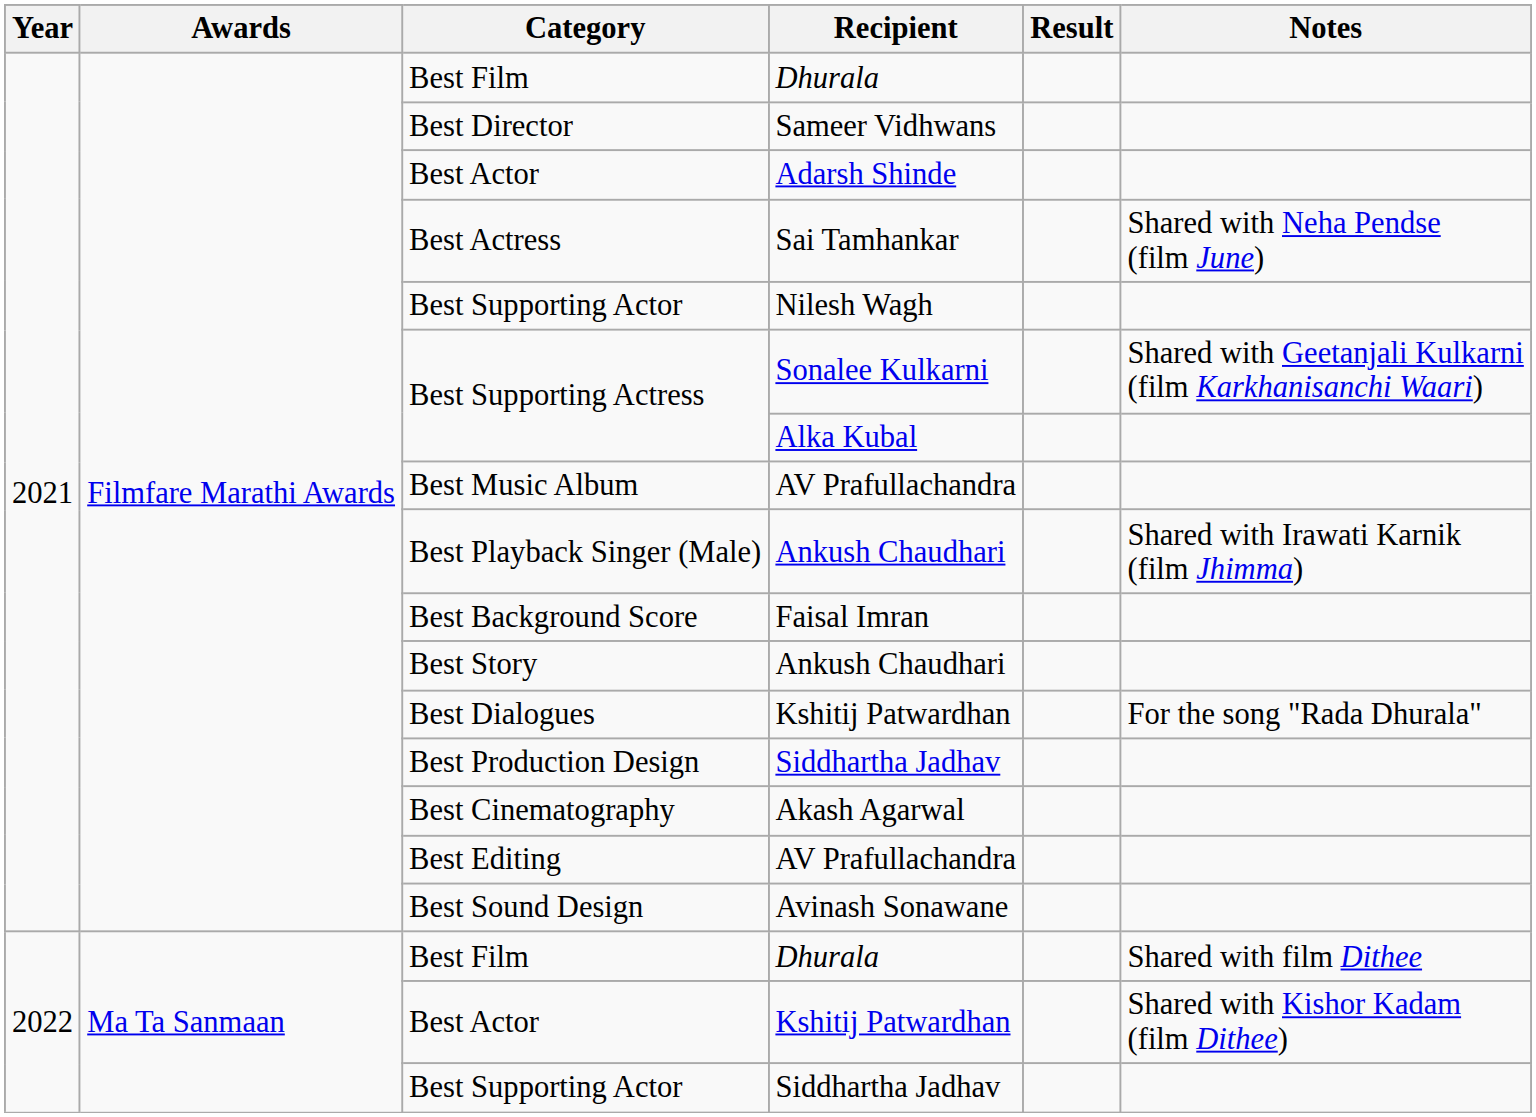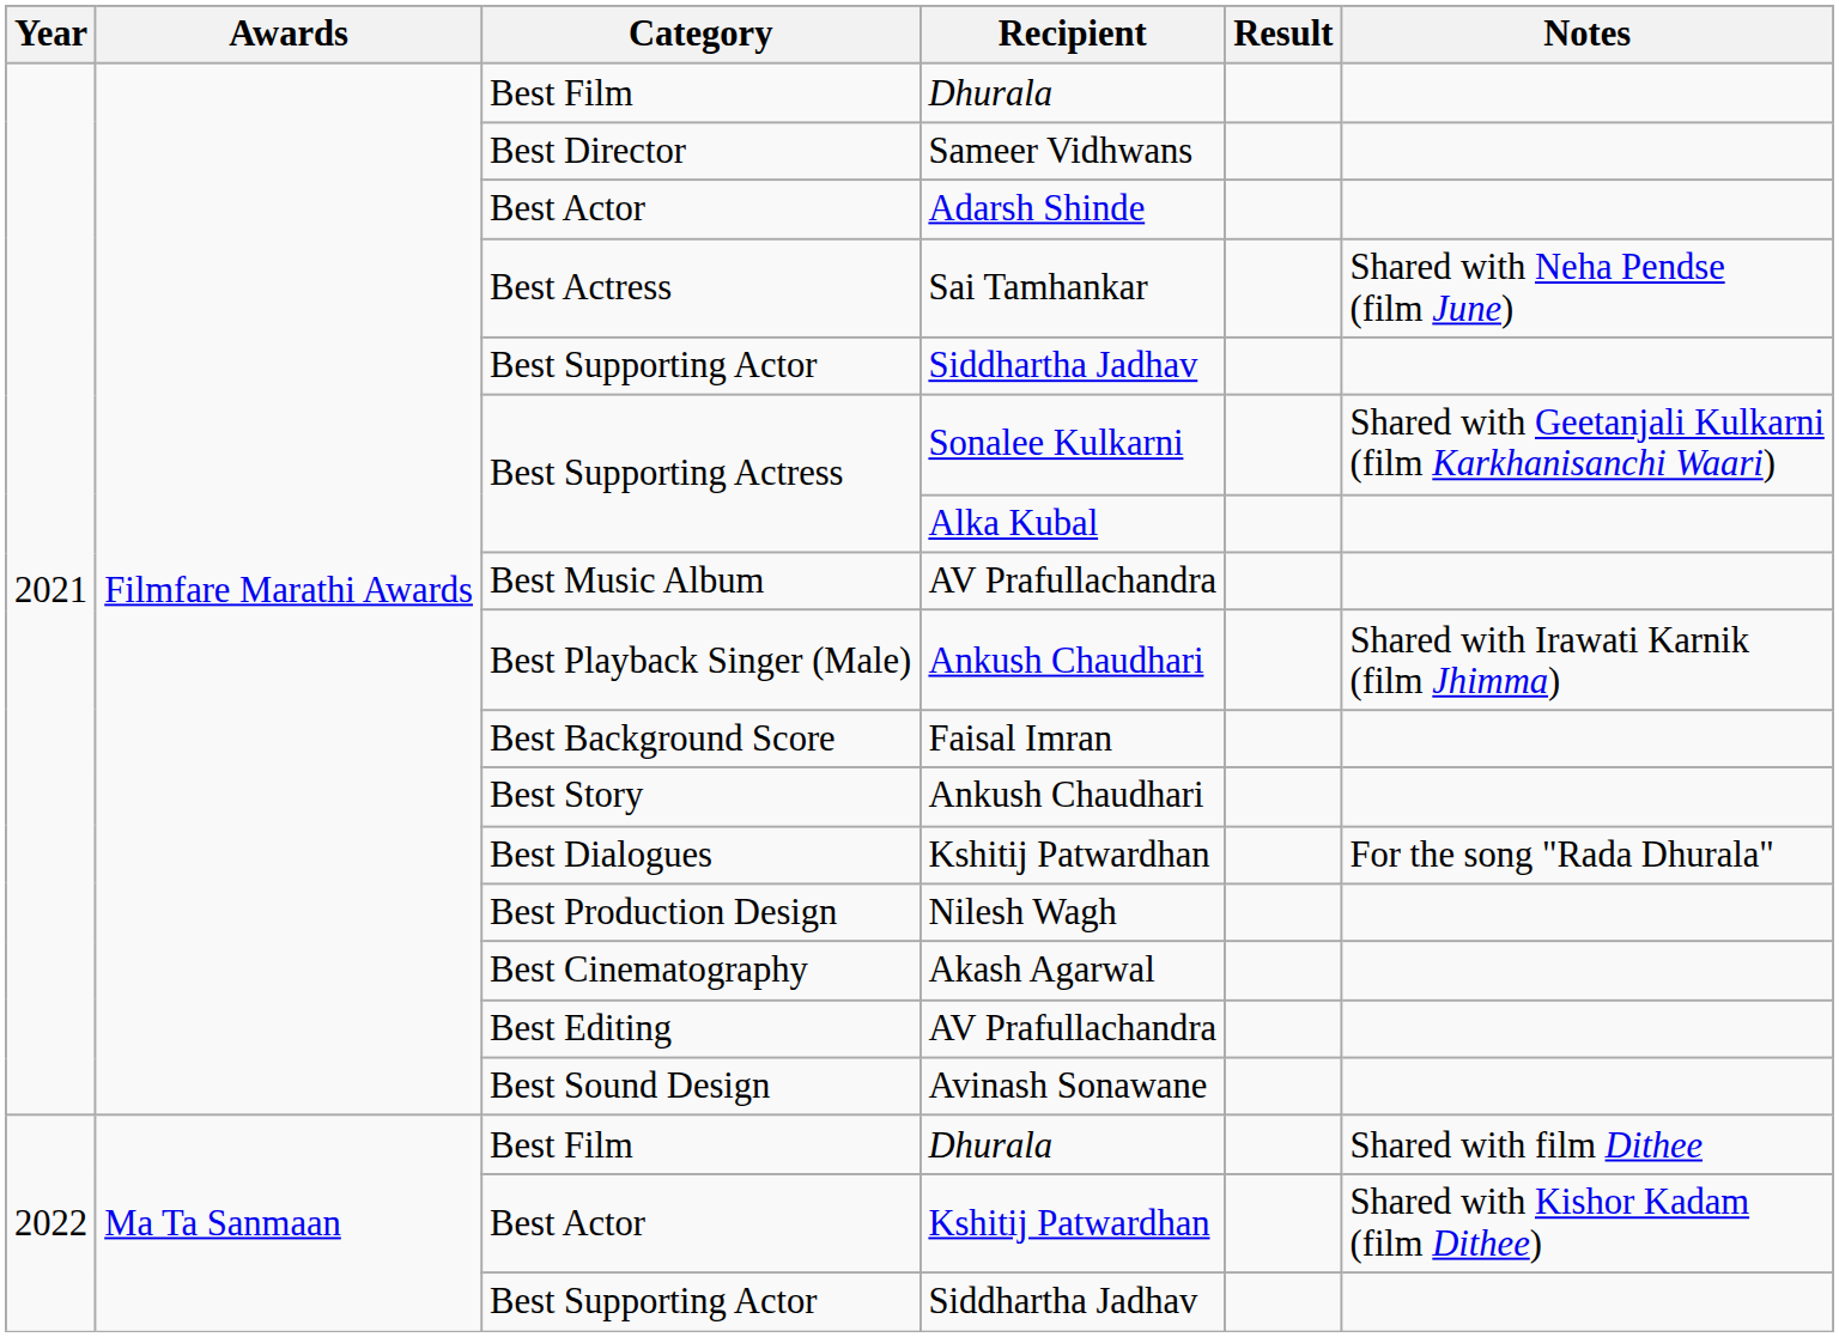 <table class="wikitable sortable">
 <tr>
 <th>Year</th>
 <th>Awards</th>
 <th>Category</th>
 <th>Recipient</th>
 <th>Result</th>
 <th>Notes</th>
 </tr>
 <tr>
 <td rowspan="16">2021</td>
 <td rowspan="16"><a href='#'>Filmfare Marathi Awards</a></td>
 <td>Best Film</td>
 <td><em>Dhurala</em></td>
 <td></td>
 <td></td>
 </tr>
 <tr>
 <td>Best Director</td>
 <td>Sameer Vidhwans</td>
 <td></td>
 <td></td>
 </tr>
 <tr>
 <td>Best Actor</td>
 <td><a href='#'>Adarsh Shinde</a></td>
 <td></td>
 <td></td>
 </tr>
 <tr>
 <td>Best Actress</td>
 <td>Sai Tamhankar</td>
 <td></td>
 <td>Shared with <a href='#'>Neha Pendse</a> <br>(film <em><a href='#'>June</a></em>)</td>
 </tr>
 <tr>
 <td>Best Supporting Actor</td>
-<td>Nilesh Wagh</td>
+<td><a href='#'>Siddhartha Jadhav</a></td>
 <td></td>
 <td></td>
 </tr>
 <tr>
 <td rowspan="2">Best Supporting Actress</td>
 <td><a href='#'>Sonalee Kulkarni</a></td>
 <td></td>
 <td>Shared with <a href='#'>Geetanjali Kulkarni</a> <br>(film <em><a href='#'>Karkhanisanchi Waari</a></em>)</td>
 </tr>
 <tr>
 <td><a href='#'>Alka Kubal</a></td>
 <td></td>
 <td></td>
 </tr>
 <tr>
 <td>Best Music Album</td>
 <td>AV Prafullachandra</td>
 <td></td>
 <td></td>
 </tr>
 <tr>
 <td>Best Playback Singer (Male)</td>
 <td><a href='#'>Ankush Chaudhari</a></td>
 <td></td>
 <td>Shared with Irawati Karnik <br>(film <em><a href='#'>Jhimma</a></em>)</td>
 </tr>
 <tr>
 <td>Best Background Score</td>
 <td>Faisal Imran</td>
 <td></td>
 <td></td>
 </tr>
 <tr>
 <td>Best Story</td>
 <td>Ankush Chaudhari</td>
 <td></td>
 <td></td>
 </tr>
 <tr>
 <td>Best Dialogues</td>
 <td>Kshitij Patwardhan</td>
 <td></td>
 <td>For the song "Rada Dhurala"</td>
 </tr>
 <tr>
 <td>Best Production Design</td>
-<td><a href='#'>Siddhartha Jadhav</a></td>
+<td>Nilesh Wagh</td>
 <td></td>
 <td></td>
 </tr>
 <tr>
 <td>Best Cinematography</td>
 <td>Akash Agarwal</td>
 <td></td>
 <td></td>
 </tr>
 <tr>
 <td>Best Editing</td>
 <td>AV Prafullachandra</td>
 <td></td>
 <td></td>
 </tr>
 <tr>
 <td>Best Sound Design</td>
 <td>Avinash Sonawane</td>
 <td></td>
 <td></td>
 </tr>
 <tr>
 <td rowspan="6">2022</td>
 <td rowspan="6"><a href='#'>Ma Ta Sanmaan</a></td>
 <td>Best Film</td>
 <td><em>Dhurala</em></td>
 <td></td>
 <td>Shared with film <em><a href='#'>Dithee</a></em></td>
 </tr>
 <tr>
 <td>Best Actor</td>
 <td><a href='#'>Kshitij Patwardhan</a></td>
 <td></td>
 <td>Shared with <a href='#'>Kishor Kadam</a> <br>(film <em><a href='#'>Dithee</a></em>)</td>
 </tr>
 <tr>
 <td>Best Supporting Actor</td>
 <td>Siddhartha Jadhav</td>
 <td></td>
 <td></td>
 </tr>
 <tr>
 </tr>
 </table>
